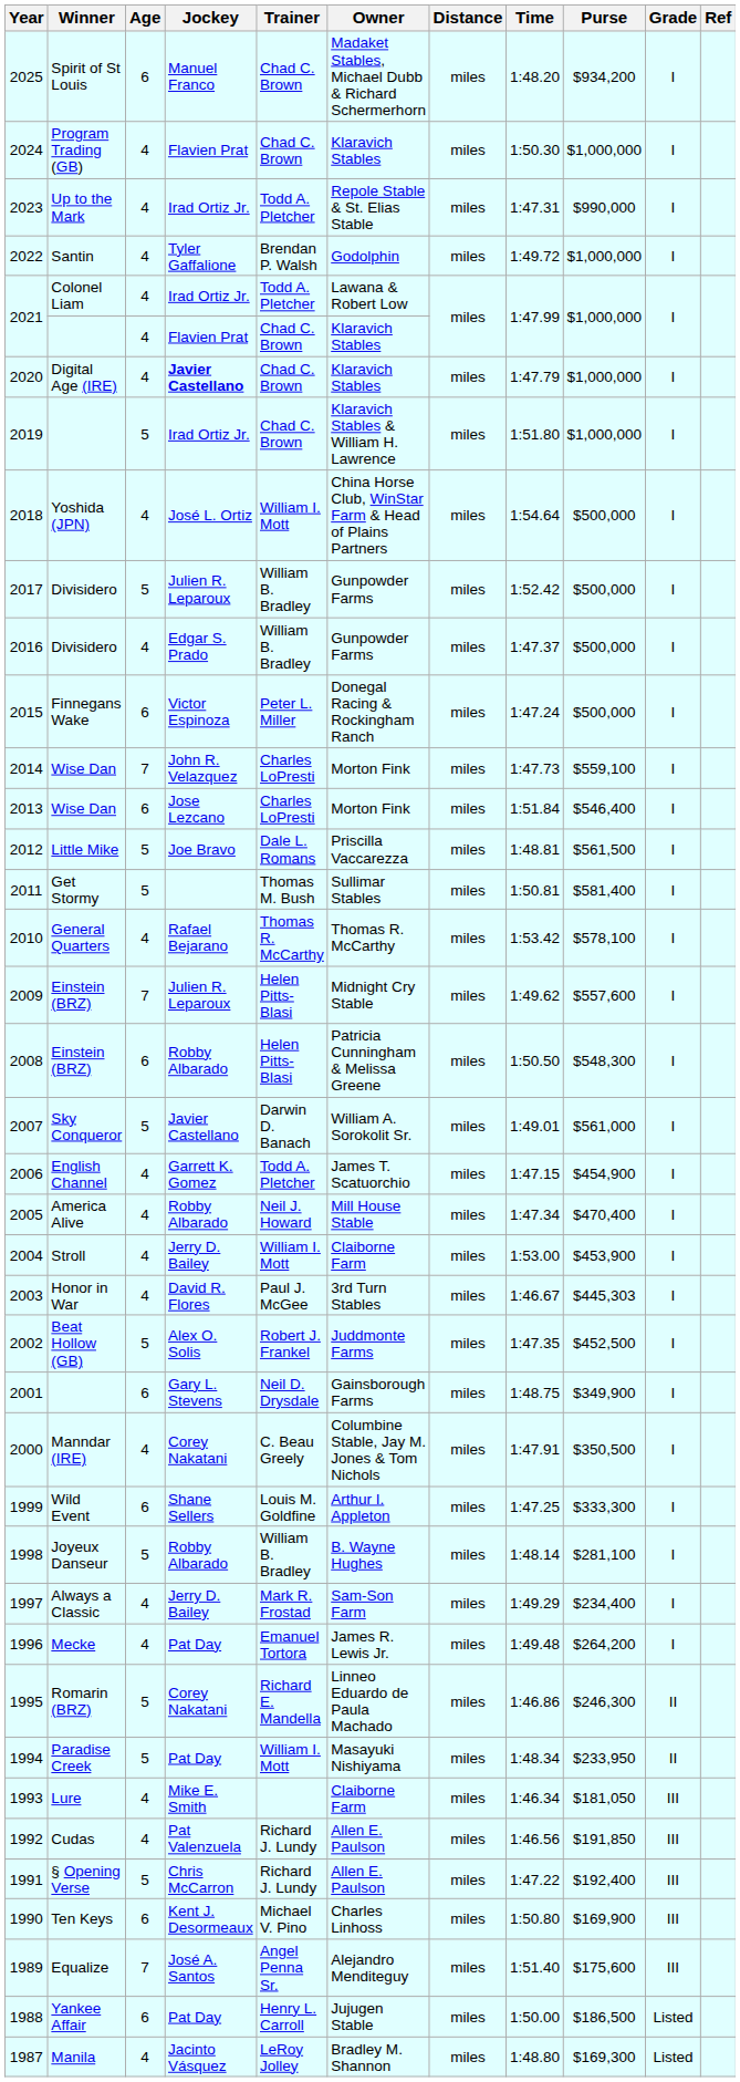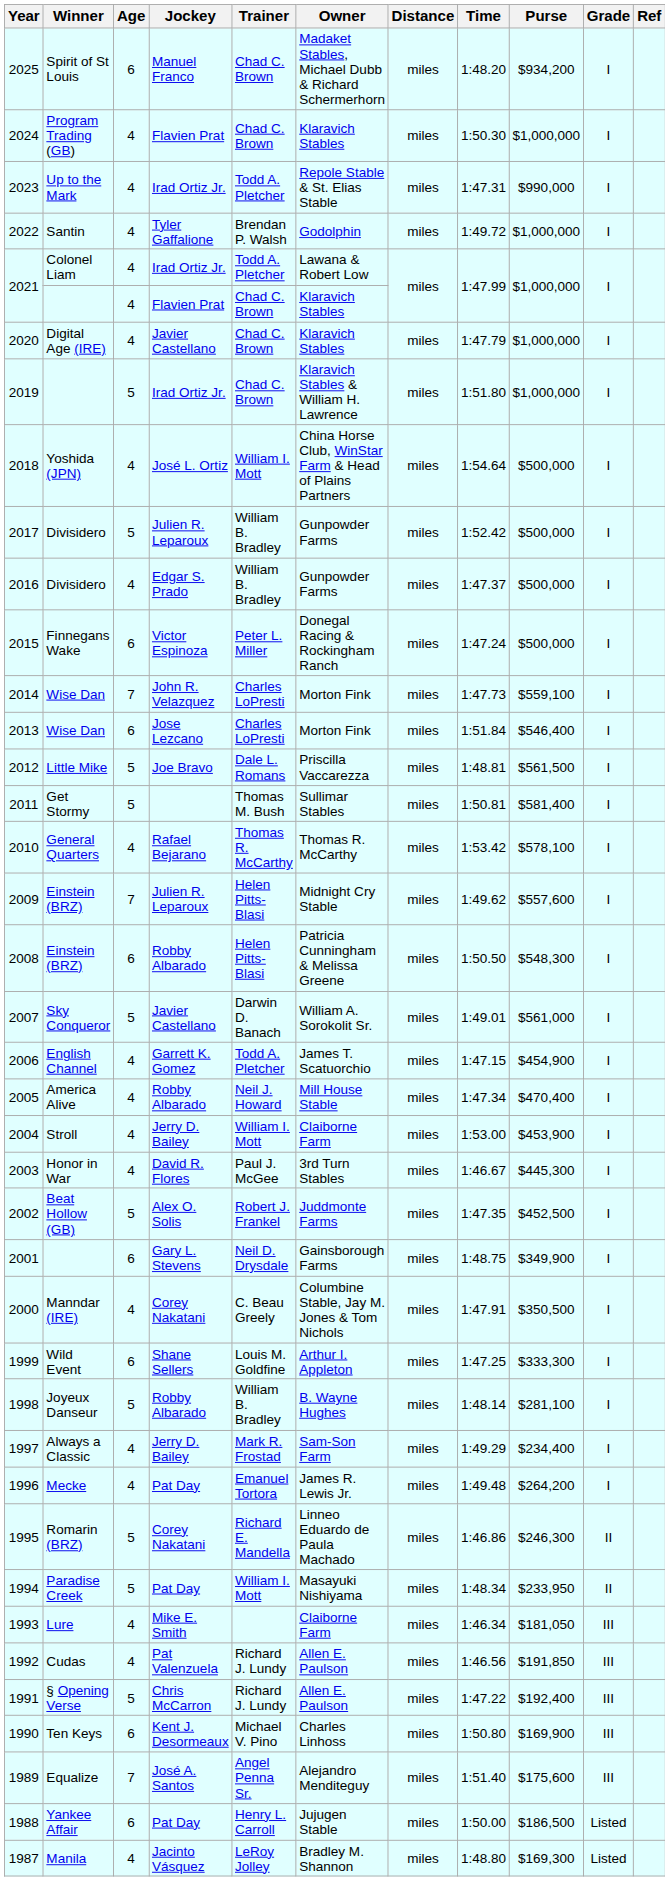 <table class="wikitable sortable">
 <tr>
 <th>Year</th>
 <th>Winner</th>
 <th>Age</th>
 <th>Jockey</th>
 <th>Trainer</th>
 <th>Owner</th>
 <th>Distance</th>
 <th>Time</th>
 <th>Purse</th>
 <th>Grade</th>
 <th>Ref</th>
 </tr>
 <tr style="font-size:90%; background-color:lightcyan">
 <td align=center>2025</td>
 <td>Spirit of St Louis</td>
 <td align=center>6</td>
 <td><a href='#'>Manuel Franco</a></td>
 <td><a href='#'>Chad C. Brown</a></td>
 <td><a href='#'>Madaket Stables</a>, Michael Dubb & Richard Schermerhorn</td>
 <td align=center> miles</td>
 <td align=center>1:48.20</td>
 <td align=center>$934,200</td>
 <td align=center>I</td>
 <td></td>
 </tr>
 <tr style="font-size:90%; background-color:lightcyan">
 <td align=center>2024</td>
 <td><a href='#'>Program Trading</a> (<a href='#'>GB</a>)</td>
 <td align=center>4</td>
 <td><a href='#'>Flavien Prat</a></td>
 <td><a href='#'>Chad C. Brown</a></td>
 <td><a href='#'>Klaravich Stables</a></td>
 <td align=center> miles</td>
 <td align=center>1:50.30</td>
 <td align=center>$1,000,000</td>
 <td align=center>I</td>
 <td></td>
 </tr>
 <tr style="font-size:90%; background-color:lightcyan">
 <td align=center>2023</td>
 <td><a href='#'>Up to the Mark</a></td>
 <td align=center>4</td>
 <td><a href='#'>Irad Ortiz Jr.</a></td>
 <td><a href='#'>Todd A. Pletcher</a></td>
 <td><a href='#'>Repole Stable</a> & St. Elias Stable</td>
 <td align=center> miles</td>
 <td align=center>1:47.31</td>
 <td align=center>$990,000</td>
 <td align=center>I</td>
 <td></td>
 </tr>
 <tr style="font-size:90%; background-color:lightcyan">
 <td align=center>2022</td>
 <td>Santin</td>
 <td align=center>4</td>
 <td><a href='#'>Tyler Gaffalione</a></td>
 <td>Brendan P. Walsh</td>
 <td><a href='#'>Godolphin</a></td>
 <td align=center> miles</td>
 <td align=center>1:49.72</td>
 <td align=center>$1,000,000</td>
 <td align=center>I</td>
 <td></td>
 </tr>
 <tr style="font-size:90%; background-color:lightcyan">
 <td align=center rowspan=2>2021</td>
 <td>Colonel Liam</td>
 <td align=center>4</td>
 <td><a href='#'>Irad Ortiz Jr.</a></td>
 <td><a href='#'>Todd A. Pletcher</a></td>
 <td>Lawana & Robert Low</td>
 <td align=center rowspan=2> miles</td>
 <td align=center rowspan=2>1:47.99</td>
 <td align=center rowspan=2>$1,000,000</td>
 <td align=center rowspan=2>I</td>
 <td rowspan=2></td>
 </tr>
 <tr style="font-size:90%; background-color:lightcyan">
 <td></td>
 <td align=center>4</td>
 <td><a href='#'>Flavien Prat</a></td>
 <td><a href='#'>Chad C. Brown</a></td>
 <td><a href='#'>Klaravich Stables</a></td>
 </tr>
 <tr style="font-size:90%; background-color:lightcyan">
 <td align=center>2020</td>
 <td>Digital Age <a href='#'>(IRE)</a></td>
 <td align=center>4</td>
-<td><strong><a href='#'>Javier Castellano</a></strong></td>
+<td><a href='#'>Javier Castellano</a></td>
 <td><a href='#'>Chad C. Brown</a></td>
 <td><a href='#'>Klaravich Stables</a></td>
 <td align=center> miles</td>
 <td align=center>1:47.79</td>
 <td align=center>$1,000,000</td>
 <td align=center>I</td>
 <td></td>
 </tr>
 <tr style="font-size:90%; background-color:lightcyan">
 <td align=center>2019</td>
 <td></td>
 <td align=center>5</td>
 <td><a href='#'>Irad Ortiz Jr.</a></td>
 <td><a href='#'>Chad C. Brown</a></td>
 <td><a href='#'>Klaravich Stables</a> & William H. Lawrence</td>
 <td align=center> miles</td>
 <td align=center>1:51.80</td>
 <td align=center>$1,000,000</td>
 <td align=center>I</td>
 <td></td>
 </tr>
 <tr style="font-size:90%; background-color:lightcyan">
 <td align=center>2018</td>
 <td>Yoshida <a href='#'>(JPN)</a></td>
 <td align=center>4</td>
 <td><a href='#'>José L. Ortiz</a></td>
 <td><a href='#'>William I. Mott</a></td>
 <td>China Horse Club, <a href='#'>WinStar Farm</a> & Head of Plains Partners</td>
 <td align=center> miles</td>
 <td align=center>1:54.64</td>
 <td align=center>$500,000</td>
 <td align=center>I</td>
 <td></td>
 </tr>
 <tr style="font-size:90%; background-color:lightcyan">
 <td align=center>2017</td>
 <td>Divisidero</td>
 <td align=center>5</td>
 <td><a href='#'>Julien R. Leparoux</a></td>
 <td>William B. Bradley</td>
 <td>Gunpowder Farms</td>
 <td align=center> miles</td>
 <td align=center>1:52.42</td>
 <td align=center>$500,000</td>
 <td align=center>I</td>
 <td></td>
 </tr>
 <tr style="font-size:90%; background-color:lightcyan">
 <td align=center>2016</td>
 <td>Divisidero</td>
 <td align=center>4</td>
 <td><a href='#'>Edgar S. Prado</a></td>
 <td>William B. Bradley</td>
 <td>Gunpowder Farms</td>
 <td align=center> miles</td>
 <td align=center>1:47.37</td>
 <td align=center>$500,000</td>
 <td align=center>I</td>
 <td></td>
 </tr>
 <tr style="font-size:90%; background-color:lightcyan">
 <td align=center>2015</td>
 <td>Finnegans Wake</td>
 <td align=center>6</td>
 <td><a href='#'>Victor Espinoza</a></td>
 <td><a href='#'>Peter L. Miller</a></td>
 <td>Donegal Racing & Rockingham Ranch</td>
 <td align=center> miles</td>
 <td align=center>1:47.24</td>
 <td align=center>$500,000</td>
 <td align=center>I</td>
 <td></td>
 </tr>
 <tr style="font-size:90%; background-color:lightcyan">
 <td align=center>2014</td>
 <td><a href='#'>Wise Dan</a></td>
 <td align=center>7</td>
 <td><a href='#'>John R. Velazquez</a></td>
 <td><a href='#'>Charles LoPresti</a></td>
 <td>Morton Fink</td>
 <td align=center> miles</td>
 <td align=center>1:47.73</td>
 <td align=center>$559,100</td>
 <td align=center>I</td>
 <td></td>
 </tr>
 <tr style="font-size:90%; background-color:lightcyan">
 <td align=center>2013</td>
 <td><a href='#'>Wise Dan</a></td>
 <td align=center>6</td>
 <td><a href='#'>Jose Lezcano</a></td>
 <td><a href='#'>Charles LoPresti</a></td>
 <td>Morton Fink</td>
 <td align=center> miles</td>
 <td align=center>1:51.84</td>
 <td align=center>$546,400</td>
 <td align=center>I</td>
 <td></td>
 </tr>
 <tr style="font-size:90%; background-color:lightcyan">
 <td align=center>2012</td>
 <td><a href='#'>Little Mike</a></td>
 <td align=center>5</td>
 <td><a href='#'>Joe Bravo</a></td>
 <td><a href='#'>Dale L. Romans</a></td>
 <td>Priscilla Vaccarezza</td>
 <td align=center> miles</td>
 <td align=center>1:48.81</td>
 <td align=center>$561,500</td>
 <td align=center>I</td>
 <td></td>
 </tr>
 <tr style="font-size:90%; background-color:lightcyan">
 <td align=center>2011</td>
 <td>Get Stormy</td>
 <td align=center>5</td>
 <td></td>
 <td>Thomas M. Bush</td>
 <td>Sullimar Stables</td>
 <td align=center> miles</td>
 <td align=center>1:50.81</td>
 <td align=center>$581,400</td>
 <td align=center>I</td>
 <td></td>
 </tr>
 <tr style="font-size:90%; background-color:lightcyan">
 <td align=center>2010</td>
 <td><a href='#'>General Quarters</a></td>
 <td align=center>4</td>
 <td><a href='#'>Rafael Bejarano</a></td>
 <td><a href='#'>Thomas R. McCarthy</a></td>
 <td>Thomas R. McCarthy</td>
 <td align=center> miles</td>
 <td align=center>1:53.42</td>
 <td align=center>$578,100</td>
 <td align=center>I</td>
 <td></td>
 </tr>
 <tr style="font-size:90%; background-color:lightcyan">
 <td align=center>2009</td>
 <td><a href='#'>Einstein</a> <a href='#'>(BRZ)</a></td>
 <td align=center>7</td>
 <td><a href='#'>Julien R. Leparoux</a></td>
 <td><a href='#'>Helen Pitts-Blasi</a></td>
 <td>Midnight Cry Stable</td>
 <td align=center> miles</td>
 <td align=center>1:49.62</td>
 <td align=center>$557,600</td>
 <td align=center>I</td>
 <td></td>
 </tr>
 <tr style="font-size:90%; background-color:lightcyan">
 <td align=center>2008</td>
 <td><a href='#'>Einstein</a> <a href='#'>(BRZ)</a></td>
 <td align=center>6</td>
 <td><a href='#'>Robby Albarado</a></td>
 <td><a href='#'>Helen Pitts-Blasi</a></td>
 <td>Patricia Cunningham & Melissa Greene</td>
 <td align=center> miles</td>
 <td align=center>1:50.50</td>
 <td align=center>$548,300</td>
 <td align=center>I</td>
 <td></td>
 </tr>
 <tr style="font-size:90%; background-color:lightcyan">
 <td align=center>2007</td>
 <td><a href='#'>Sky Conqueror</a></td>
 <td align=center>5</td>
 <td><a href='#'>Javier Castellano</a></td>
 <td>Darwin D. Banach</td>
 <td>William A. Sorokolit Sr.</td>
 <td align=center> miles</td>
 <td align=center>1:49.01</td>
 <td align=center>$561,000</td>
 <td align=center>I</td>
 <td></td>
 </tr>
 <tr style="font-size:90%; background-color:lightcyan">
 <td align=center>2006</td>
 <td><a href='#'>English Channel</a></td>
 <td align=center>4</td>
 <td><a href='#'>Garrett K. Gomez</a></td>
 <td><a href='#'>Todd A. Pletcher</a></td>
 <td>James T. Scatuorchio</td>
 <td align=center> miles</td>
 <td align=center>1:47.15</td>
 <td align=center>$454,900</td>
 <td align=center>I</td>
 <td></td>
 </tr>
 <tr style="font-size:90%; background-color:lightcyan">
 <td align=center>2005</td>
 <td>America Alive</td>
 <td align=center>4</td>
 <td><a href='#'>Robby Albarado</a></td>
 <td><a href='#'>Neil J. Howard</a></td>
 <td><a href='#'>Mill House Stable</a></td>
 <td align=center> miles</td>
 <td align=center>1:47.34</td>
 <td align=center>$470,400</td>
 <td align=center>I</td>
 <td></td>
 </tr>
 <tr style="font-size:90%; background-color:lightcyan">
 <td align=center>2004</td>
 <td>Stroll</td>
 <td align=center>4</td>
 <td><a href='#'>Jerry D. Bailey</a></td>
 <td><a href='#'>William I. Mott</a></td>
 <td><a href='#'>Claiborne Farm</a></td>
 <td align=center> miles</td>
 <td align=center>1:53.00</td>
 <td align=center>$453,900</td>
 <td align=center>I</td>
 <td></td>
 </tr>
 <tr style="font-size:90%; background-color:lightcyan">
 <td align=center>2003</td>
 <td>Honor in War</td>
 <td align=center>4</td>
 <td><a href='#'>David R. Flores</a></td>
 <td>Paul J. McGee</td>
 <td>3rd Turn Stables</td>
 <td align=center> miles</td>
 <td align=center>1:46.67</td>
-<td align=center>$445,303</td>
+<td align=center>$445,300</td>
 <td align=center>I</td>
 <td></td>
 </tr>
 <tr style="font-size:90%; background-color:lightcyan">
 <td align=center>2002</td>
 <td><a href='#'>Beat Hollow</a> <a href='#'>(GB)</a></td>
 <td align=center>5</td>
 <td><a href='#'>Alex O. Solis</a></td>
 <td><a href='#'>Robert J. Frankel</a></td>
 <td><a href='#'>Juddmonte Farms</a></td>
 <td align=center> miles</td>
 <td align=center>1:47.35</td>
 <td align=center>$452,500</td>
 <td align=center>I</td>
 <td></td>
 </tr>
 <tr style="font-size:90%; background-color:lightcyan">
 <td align=center>2001</td>
 <td></td>
 <td align=center>6</td>
 <td><a href='#'>Gary L. Stevens</a></td>
 <td><a href='#'>Neil D. Drysdale</a></td>
 <td>Gainsborough Farms</td>
 <td align=center> miles</td>
 <td align=center>1:48.75</td>
 <td align=center>$349,900</td>
 <td align=center>I</td>
 <td></td>
 </tr>
 <tr style="font-size:90%; background-color:lightcyan">
 <td align=center>2000</td>
 <td>Manndar <a href='#'>(IRE)</a></td>
 <td align=center>4</td>
 <td><a href='#'>Corey Nakatani</a></td>
 <td>C. Beau Greely</td>
 <td>Columbine Stable, Jay M. Jones & Tom Nichols</td>
 <td align=center> miles</td>
 <td align=center>1:47.91</td>
 <td align=center>$350,500</td>
 <td align=center>I</td>
 <td></td>
 </tr>
 <tr style="font-size:90%; background-color:lightcyan">
 <td align=center>1999</td>
 <td>Wild Event</td>
 <td align=center>6</td>
 <td><a href='#'>Shane Sellers</a></td>
 <td>Louis M. Goldfine</td>
 <td><a href='#'>Arthur I. Appleton</a></td>
 <td align=center> miles</td>
 <td align=center>1:47.25</td>
 <td align=center>$333,300</td>
 <td align=center>I</td>
 <td></td>
 </tr>
 <tr style="font-size:90%; background-color:lightcyan">
 <td align=center>1998</td>
 <td>Joyeux Danseur</td>
 <td align=center>5</td>
 <td><a href='#'>Robby Albarado</a></td>
 <td>William B. Bradley</td>
 <td><a href='#'>B. Wayne Hughes</a></td>
 <td align=center> miles</td>
 <td align=center>1:48.14</td>
 <td align=center>$281,100</td>
 <td align=center>I</td>
 <td></td>
 </tr>
 <tr style="font-size:90%; background-color:lightcyan">
 <td align=center>1997</td>
 <td>Always a Classic</td>
 <td align=center>4</td>
 <td><a href='#'>Jerry D. Bailey</a></td>
 <td><a href='#'>Mark R. Frostad</a></td>
 <td><a href='#'>Sam-Son Farm</a></td>
 <td align=center> miles</td>
 <td align=center>1:49.29</td>
 <td align=center>$234,400</td>
 <td align=center>I</td>
 <td></td>
 </tr>
 <tr style="font-size:90%; background-color:lightcyan">
 <td align=center>1996</td>
 <td><a href='#'>Mecke</a></td>
 <td align=center>4</td>
 <td><a href='#'>Pat Day</a></td>
 <td><a href='#'>Emanuel Tortora</a></td>
 <td>James R. Lewis Jr.</td>
 <td align=center> miles</td>
 <td align=center>1:49.48</td>
 <td align=center>$264,200</td>
 <td align=center>I</td>
 <td></td>
 </tr>
 <tr style="font-size:90%; background-color:lightcyan">
 <td align=center>1995</td>
 <td>Romarin <a href='#'>(BRZ)</a></td>
 <td align=center>5</td>
 <td><a href='#'>Corey Nakatani</a></td>
 <td><a href='#'>Richard E. Mandella</a></td>
 <td>Linneo Eduardo de Paula Machado</td>
 <td align=center> miles</td>
 <td align=center>1:46.86</td>
 <td align=center>$246,300</td>
 <td align=center>II</td>
 <td></td>
 </tr>
 <tr style="font-size:90%; background-color:lightcyan">
 <td align=center>1994</td>
 <td><a href='#'>Paradise Creek</a></td>
 <td align=center>5</td>
 <td><a href='#'>Pat Day</a></td>
 <td><a href='#'>William I. Mott</a></td>
 <td>Masayuki Nishiyama</td>
 <td align=center> miles</td>
 <td align=center>1:48.34</td>
 <td align=center>$233,950</td>
 <td align=center>II</td>
 <td></td>
 </tr>
 <tr style="font-size:90%; background-color:lightcyan">
 <td align=center>1993</td>
 <td><a href='#'>Lure</a></td>
 <td align=center>4</td>
 <td><a href='#'>Mike E. Smith</a></td>
 <td></td>
 <td><a href='#'>Claiborne Farm</a></td>
 <td align=center> miles</td>
 <td align=center>1:46.34</td>
 <td align=center>$181,050</td>
 <td align=center>III</td>
 <td></td>
 </tr>
 <tr style="font-size:90%; background-color:lightcyan">
 <td align=center>1992</td>
 <td>Cudas</td>
 <td align=center>4</td>
 <td><a href='#'>Pat Valenzuela</a></td>
 <td>Richard J. Lundy</td>
 <td><a href='#'>Allen E. Paulson</a></td>
 <td align=center> miles</td>
 <td align=center>1:46.56</td>
 <td align=center>$191,850</td>
 <td align=center>III</td>
 <td></td>
 </tr>
 <tr style="font-size:90%; background-color:lightcyan">
 <td align=center>1991</td>
 <td>§ <a href='#'>Opening Verse</a></td>
 <td align=center>5</td>
 <td><a href='#'>Chris McCarron</a></td>
 <td>Richard J. Lundy</td>
 <td><a href='#'>Allen E. Paulson</a></td>
 <td align=center> miles</td>
 <td align=center>1:47.22</td>
 <td align=center>$192,400</td>
 <td align=center>III</td>
 <td></td>
 </tr>
 <tr style="font-size:90%; background-color:lightcyan">
 <td align=center>1990</td>
 <td>Ten Keys</td>
 <td align=center>6</td>
 <td><a href='#'>Kent J. Desormeaux</a></td>
 <td>Michael V. Pino</td>
 <td>Charles Linhoss</td>
 <td align=center> miles</td>
 <td align=center>1:50.80</td>
 <td align=center>$169,900</td>
 <td align=center>III</td>
 <td></td>
 </tr>
 <tr style="font-size:90%; background-color:lightcyan">
 <td align=center>1989</td>
 <td>Equalize</td>
 <td align=center>7</td>
 <td><a href='#'>José A. Santos</a></td>
 <td><a href='#'>Angel Penna Sr.</a></td>
 <td>Alejandro Menditeguy</td>
 <td align=center> miles</td>
 <td align=center>1:51.40</td>
 <td align=center>$175,600</td>
 <td align=center>III</td>
 <td></td>
 </tr>
 <tr style="font-size:90%; background-color:lightcyan">
 <td align=center>1988</td>
 <td><a href='#'>Yankee Affair</a></td>
 <td align=center>6</td>
 <td><a href='#'>Pat Day</a></td>
 <td><a href='#'>Henry L. Carroll</a></td>
 <td>Jujugen Stable</td>
 <td align=center> miles</td>
 <td align=center>1:50.00</td>
 <td align=center>$186,500</td>
 <td align=center>Listed</td>
 <td></td>
 </tr>
 <tr style="font-size:90%; background-color:lightcyan">
 <td align=center>1987</td>
 <td><a href='#'>Manila</a></td>
 <td align=center>4</td>
 <td><a href='#'>Jacinto Vásquez</a></td>
 <td><a href='#'>LeRoy Jolley</a></td>
 <td>Bradley M. Shannon</td>
 <td align=center> miles</td>
 <td align=center>1:48.80</td>
 <td align=center>$169,300</td>
 <td align=center>Listed</td>
 <td></td>
 </tr>
 </table>
